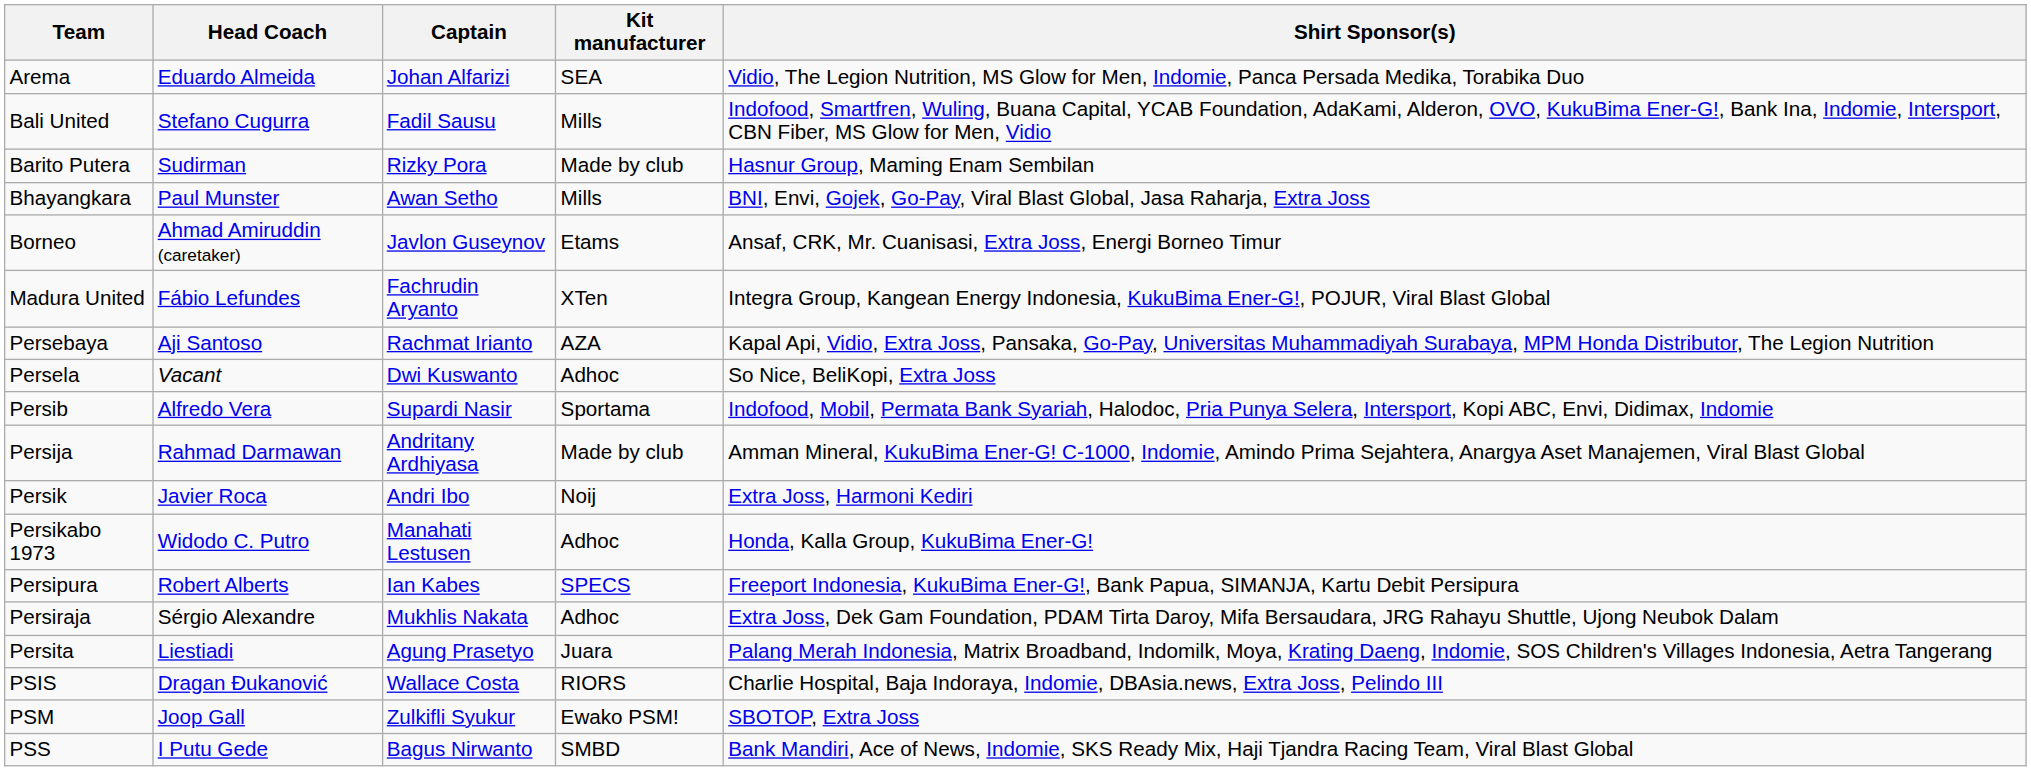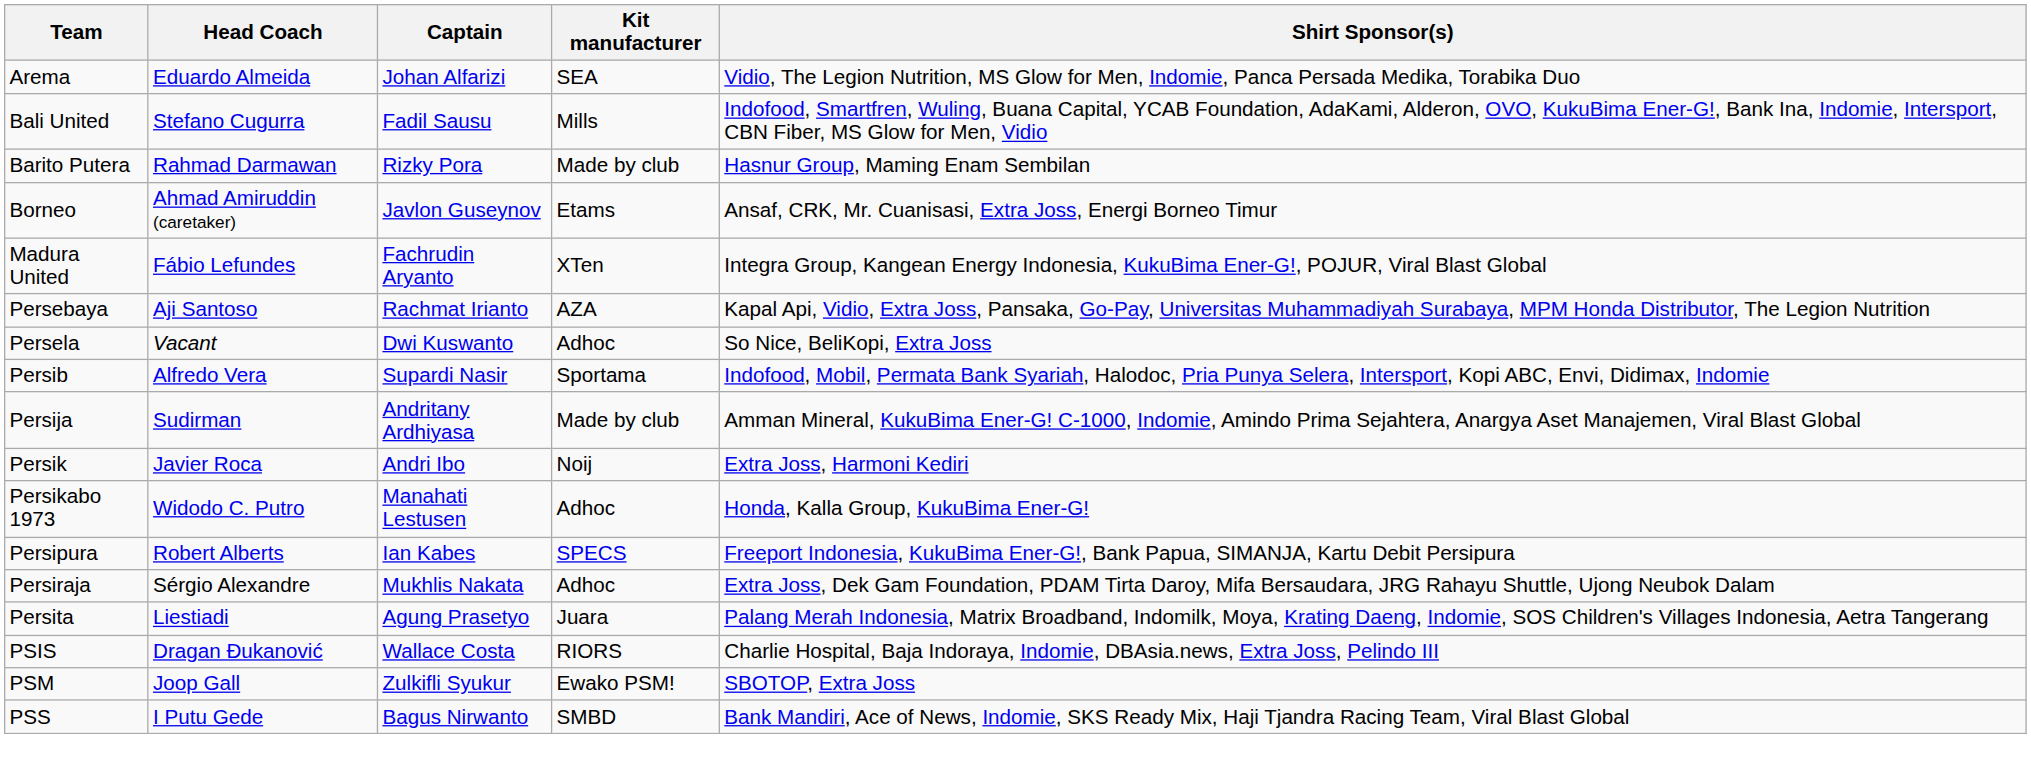 <table class="wikitable sortable">
 <tr>
 <th>Team</th>
 <th>Head Coach</th>
 <th>Captain</th>
 <th class="nowrap">Kit manufacturer</th>
 <th class="unsortable">Shirt Sponsor(s)</th>
 </tr>
 <tr>
 <td class="nowrap">Arema</td>
 <td class="nowrap"> <a href='#'>Eduardo Almeida</a></td>
 <td class="nowrap"> <a href='#'>Johan Alfarizi</a></td>
 <td class="nowrap"> SEA</td>
 <td><a href='#'>Vidio</a>, The Legion Nutrition, MS Glow for Men, <a href='#'>Indomie</a>, Panca Persada Medika, Torabika Duo</td>
 </tr>
 <tr>
 <td class="nowrap">Bali United</td>
 <td class="nowrap"> <a href='#'>Stefano Cugurra</a></td>
 <td class="nowrap"> <a href='#'>Fadil Sausu</a></td>
 <td class="nowrap"> Mills</td>
 <td><a href='#'>Indofood</a>, <a href='#'>Smartfren</a>, <a href='#'>Wuling</a>, Buana Capital, YCAB Foundation, AdaKami, Alderon, <a href='#'>OVO</a>, <a href='#'>KukuBima Ener-G!</a>, Bank Ina, <a href='#'>Indomie</a>, <a href='#'>Intersport</a>, CBN Fiber, MS Glow for Men, <a href='#'>Vidio</a></td>
 </tr>
 <tr>
 <td class="nowrap">Barito Putera</td>
-<td class="nowrap"> <a href='#'>Sudirman</a></td>
+<td class="nowrap"> <a href='#'>Rahmad Darmawan</a></td>
 <td class="nowrap"> <a href='#'>Rizky Pora</a></td>
 <td class="nowrap"> Made by club</td>
 <td><a href='#'>Hasnur Group</a>, Maming Enam Sembilan</td>
-</tr>
-<tr>
-<td class="nowrap">Bhayangkara</td>
-<td class="nowrap"> <a href='#'>Paul Munster</a></td>
-<td class="nowrap"> <a href='#'>Awan Setho</a></td>
-<td class="nowrap"> Mills</td>
-<td><a href='#'>BNI</a>, Envi, <a href='#'>Gojek</a>, <a href='#'>Go-Pay</a>, Viral Blast Global, Jasa Raharja, <a href='#'>Extra Joss</a></td>
 </tr>
 <tr>
 <td class="nowrap">Borneo</td>
 <td class="nowrap"> <a href='#'>Ahmad Amiruddin</a> <small>(caretaker)</small></td>
 <td class="nowrap"> <a href='#'>Javlon Guseynov</a></td>
 <td class="nowrap"> Etams</td>
 <td>Ansaf, CRK, Mr. Cuanisasi, <a href='#'>Extra Joss</a>, Energi Borneo Timur</td>
 </tr>
 <tr>
 <td class="nowrap">Madura United</td>
 <td class="nowrap"> <a href='#'>Fábio Lefundes</a></td>
 <td class="nowrap"> <a href='#'>Fachrudin Aryanto</a></td>
 <td class="nowrap"> XTen</td>
 <td>Integra Group, Kangean Energy Indonesia, <a href='#'>KukuBima Ener-G!</a>, POJUR, Viral Blast Global</td>
 </tr>
 <tr>
 <td class="nowrap">Persebaya</td>
 <td class="nowrap"> <a href='#'>Aji Santoso</a></td>
 <td class="nowrap"> <a href='#'>Rachmat Irianto</a></td>
 <td class="nowrap"> AZA</td>
 <td>Kapal Api, <a href='#'>Vidio</a>, <a href='#'>Extra Joss</a>, Pansaka, <a href='#'>Go-Pay</a>, <a href='#'>Universitas Muhammadiyah Surabaya</a>, <a href='#'>MPM Honda Distributor</a>, The Legion Nutrition</td>
 </tr>
 <tr>
 <td class="nowrap">Persela</td>
 <td class="nowrap"><em>Vacant</em></td>
 <td class="nowrap"> <a href='#'>Dwi Kuswanto</a></td>
 <td class="nowrap"> Adhoc</td>
 <td>So Nice, BeliKopi, <a href='#'>Extra Joss</a></td>
 </tr>
 <tr>
 <td class="nowrap">Persib</td>
 <td class="nowrap"> <a href='#'>Alfredo Vera</a></td>
 <td class="nowrap"> <a href='#'>Supardi Nasir</a></td>
 <td class="nowrap"> Sportama</td>
 <td><a href='#'>Indofood</a>, <a href='#'>Mobil</a>, <a href='#'>Permata Bank Syariah</a>, Halodoc, <a href='#'>Pria Punya Selera</a>, <a href='#'>Intersport</a>, Kopi ABC, Envi, Didimax, <a href='#'>Indomie</a></td>
 </tr>
 <tr>
 <td class="nowrap">Persija</td>
-<td class="nowrap"> <a href='#'>Rahmad Darmawan</a></td>
+<td class="nowrap"> <a href='#'>Sudirman</a></td>
 <td class="nowrap"> <a href='#'>Andritany Ardhiyasa</a></td>
 <td class="nowrap"> Made by club</td>
 <td>Amman Mineral, <a href='#'>KukuBima Ener-G! C-1000</a>, <a href='#'>Indomie</a>, Amindo Prima Sejahtera, Anargya Aset Manajemen, Viral Blast Global</td>
 </tr>
 <tr>
 <td class="nowrap">Persik</td>
 <td class="nowrap"> <a href='#'>Javier Roca</a></td>
 <td class="nowrap"> <a href='#'>Andri Ibo</a></td>
 <td class="nowrap"> Noij</td>
 <td><a href='#'>Extra Joss</a>, <a href='#'>Harmoni Kediri</a></td>
 </tr>
 <tr>
 <td class="nowrap">Persikabo 1973</td>
 <td class="nowrap"> <a href='#'>Widodo C. Putro</a></td>
 <td class="nowrap"> <a href='#'>Manahati Lestusen</a></td>
 <td class="nowrap"> Adhoc</td>
 <td><a href='#'>Honda</a>, Kalla Group, <a href='#'>KukuBima Ener-G!</a></td>
 </tr>
 <tr>
 <td class="nowrap">Persipura</td>
 <td class="nowrap"> <a href='#'>Robert Alberts</a></td>
 <td class="nowrap"> <a href='#'>Ian Kabes</a></td>
 <td class="nowrap"> <a href='#'>SPECS</a></td>
 <td><a href='#'>Freeport Indonesia</a>, <a href='#'>KukuBima Ener-G!</a>, Bank Papua, SIMANJA, Kartu Debit Persipura</td>
 </tr>
 <tr>
 <td class="nowrap">Persiraja</td>
 <td class="nowrap"> Sérgio Alexandre</td>
 <td class="nowrap"> <a href='#'>Mukhlis Nakata</a></td>
 <td class="nowrap"> Adhoc</td>
 <td><a href='#'>Extra Joss</a>, Dek Gam Foundation, PDAM Tirta Daroy, Mifa Bersaudara, JRG Rahayu Shuttle, Ujong Neubok Dalam</td>
 </tr>
 <tr>
 <td class="nowrap">Persita</td>
 <td class="nowrap"> <a href='#'>Liestiadi</a></td>
 <td class="nowrap"> <a href='#'>Agung Prasetyo</a></td>
 <td class="nowrap"> Juara</td>
 <td><a href='#'>Palang Merah Indonesia</a>, Matrix Broadband, Indomilk, Moya, <a href='#'>Krating Daeng</a>, <a href='#'>Indomie</a>, SOS Children's Villages Indonesia, Aetra Tangerang</td>
 </tr>
 <tr>
 <td class="nowrap">PSIS</td>
 <td class="nowrap"> <a href='#'>Dragan Đukanović</a></td>
 <td class="nowrap"> <a href='#'>Wallace Costa</a></td>
 <td class="nowrap"> RIORS</td>
 <td>Charlie Hospital, Baja Indoraya, <a href='#'>Indomie</a>, DBAsia.news, <a href='#'>Extra Joss</a>, <a href='#'>Pelindo III</a></td>
 </tr>
 <tr>
 <td class="nowrap">PSM</td>
 <td class="nowrap"> <a href='#'>Joop Gall</a></td>
 <td class="nowrap"> <a href='#'>Zulkifli Syukur</a></td>
 <td class="nowrap"> Ewako PSM!</td>
 <td><a href='#'>SBOTOP</a>, <a href='#'>Extra Joss</a></td>
 </tr>
 <tr>
 <td class="nowrap">PSS</td>
 <td class="nowrap"> <a href='#'>I Putu Gede</a></td>
 <td class="nowrap"> <a href='#'>Bagus Nirwanto</a></td>
 <td class="nowrap"> SMBD</td>
 <td><a href='#'>Bank Mandiri</a>, Ace of News, <a href='#'>Indomie</a>, SKS Ready Mix, Haji Tjandra Racing Team, Viral Blast Global</td>
 </tr>
 </table>
